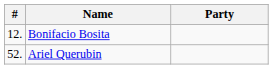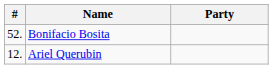 <table class=wikitable style="font-size:90%">
 <tr>
 <th>#</th>
 <th width=55%>Name</th>
 <th colspan=2 width=110px>Party</th>
 </tr>
 <tr>
-<td>12.</td>
+<td>52.</td>
 <td><a href='#'>Bonifacio Bosita</a></td>
 <td></td>
 </tr>
 <tr>
-<td>52.</td>
+<td>12.</td>
 <td><a href='#'>Ariel Querubin</a></td>
 <td></td>
 </tr>
 </table>
